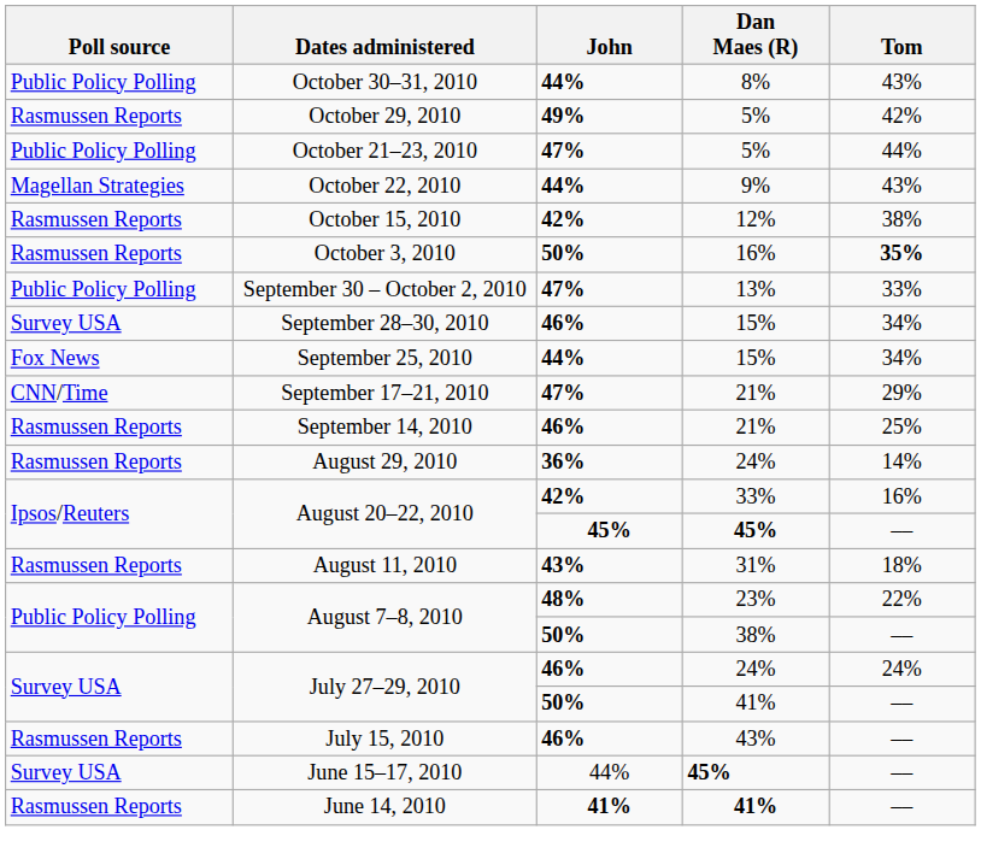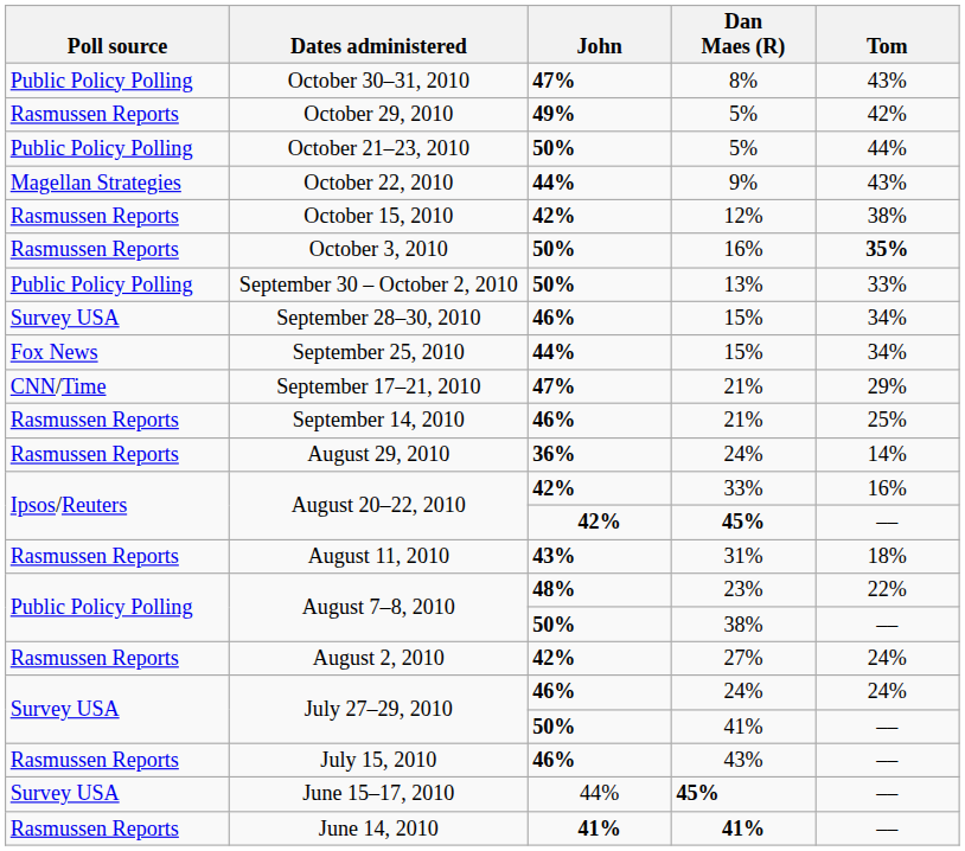 <table class="wikitable">
 <tr valign=bottom>
 <th style="width:160px;">Poll source</th>
 <th style="width:215px;">Dates administered</th>
 <th style="width:100px;">John<br></th>
 <th style="width:100px;">Dan<br>Maes (R)</th>
 <th style="width:100px;">Tom<br></th>
 </tr>
 <tr>
 <td><a href='#'>Public Policy Polling</a></td>
 <td align=center>October 30–31, 2010</td>
-<td><strong>44%</strong></td>
+<td><strong>47%</strong></td>
 <td align=center>8%</td>
 <td align=center>43%</td>
 </tr>
 <tr>
 <td><a href='#'>Rasmussen Reports</a></td>
 <td align=center>October 29, 2010</td>
 <td><strong>49%</strong></td>
 <td align=center>5%</td>
 <td align=center>42%</td>
 </tr>
 <tr>
 <td><a href='#'>Public Policy Polling</a></td>
 <td align=center>October 21–23, 2010</td>
-<td><strong>47%</strong></td>
+<td><strong>50%</strong></td>
 <td align=center>5%</td>
 <td align=center>44%</td>
 </tr>
 <tr>
 <td><a href='#'>Magellan Strategies</a></td>
 <td align=center>October 22, 2010</td>
 <td><strong>44%</strong></td>
 <td align=center>9%</td>
 <td align=center>43%</td>
 </tr>
 <tr>
 <td><a href='#'>Rasmussen Reports</a></td>
 <td align=center>October 15, 2010</td>
 <td><strong>42%</strong></td>
 <td align=center>12%</td>
 <td align=center>38%</td>
 </tr>
 <tr>
 <td><a href='#'>Rasmussen Reports</a></td>
 <td align=center>October 3, 2010</td>
 <td><strong>50%</strong></td>
 <td align=center>16%</td>
 <td align=center><strong>35%</strong></td>
 </tr>
 <tr>
 <td><a href='#'>Public Policy Polling</a></td>
 <td align=center>September 30 – October 2, 2010</td>
-<td><strong>47%</strong></td>
+<td><strong>50%</strong></td>
 <td align=center>13%</td>
 <td align=center>33%</td>
 </tr>
 <tr>
 <td><a href='#'>Survey USA</a></td>
 <td align=center>September 28–30, 2010</td>
 <td><strong>46%</strong></td>
 <td align=center>15%</td>
 <td align=center>34%</td>
 </tr>
 <tr>
 <td><a href='#'>Fox News</a></td>
 <td align=center>September 25, 2010</td>
 <td><strong>44%</strong></td>
 <td align=center>15%</td>
 <td align=center>34%</td>
 </tr>
 <tr>
 <td><a href='#'>CNN</a>/<a href='#'>Time</a></td>
 <td align=center>September 17–21, 2010</td>
 <td><strong>47%</strong></td>
 <td align=center>21%</td>
 <td align=center>29%</td>
 </tr>
 <tr>
 <td><a href='#'>Rasmussen Reports</a></td>
 <td align=center>September 14, 2010</td>
 <td><strong>46%</strong></td>
 <td align=center>21%</td>
 <td align=center>25%</td>
 </tr>
 <tr>
 <td><a href='#'>Rasmussen Reports</a></td>
 <td align=center>August 29, 2010</td>
 <td><strong>36%</strong></td>
 <td align=center>24%</td>
 <td align=center>14%</td>
 </tr>
 <tr>
 <td rowspan=2><a href='#'>Ipsos</a>/<a href='#'>Reuters</a></td>
 <td rowspan="2" style="text-align:center;">August 20–22, 2010</td>
 <td><strong>42%</strong></td>
 <td align=center>33%</td>
 <td align=center>16%</td>
 </tr>
 <tr>
-<td align=center><strong>45%</strong></td>
+<td align=center><strong>42%</strong></td>
 <td align=center><strong>45%</strong></td>
 <td align=center>––</td>
 </tr>
 <tr>
 <td><a href='#'>Rasmussen Reports</a></td>
 <td align=center>August 11, 2010</td>
 <td><strong>43%</strong></td>
 <td align=center>31%</td>
 <td align=center>18%</td>
 </tr>
 <tr>
 <td rowspan=2><a href='#'>Public Policy Polling</a></td>
 <td rowspan="2" style="text-align:center;">August 7–8, 2010</td>
 <td><strong>48%</strong></td>
 <td align=center>23%</td>
 <td align=center>22%</td>
 </tr>
 <tr>
 <td><strong>50%</strong></td>
 <td align=center>38%</td>
 <td align=center>––</td>
+</tr>
+<tr>
+<td><a href='#'>Rasmussen Reports</a></td>
+<td align=center>August 2, 2010</td>
+<td><strong>42%</strong></td>
+<td align=center>27%</td>
+<td align=center>24%</td>
 </tr>
 <tr>
 <td rowspan=2><a href='#'>Survey USA</a></td>
 <td rowspan="2" style="text-align:center;">July 27–29, 2010</td>
 <td><strong>46%</strong></td>
 <td align=center>24%</td>
 <td align=center>24%</td>
 </tr>
 <tr>
 <td><strong>50%</strong></td>
 <td align=center>41%</td>
 <td align=center>––</td>
 </tr>
 <tr>
 <td><a href='#'>Rasmussen Reports</a></td>
 <td align=center>July 15, 2010</td>
 <td><strong>46%</strong></td>
 <td align=center>43%</td>
 <td align=center>––</td>
 </tr>
 <tr>
 <td><a href='#'>Survey USA</a></td>
 <td align=center>June 15–17, 2010</td>
 <td align=center>44%</td>
 <td><strong>45%</strong></td>
 <td align=center>––</td>
 </tr>
 <tr>
 <td><a href='#'>Rasmussen Reports</a></td>
 <td align=center>June 14, 2010</td>
 <td align=center><strong>41%</strong></td>
 <td align=center><strong>41%</strong></td>
 <td align=center>––</td>
 </tr>
 </table>
